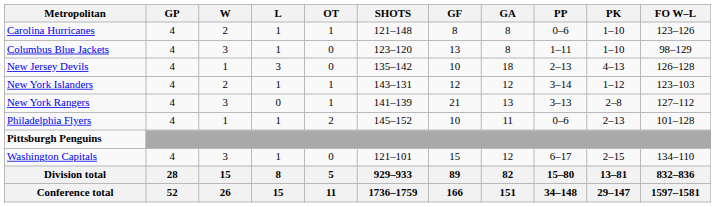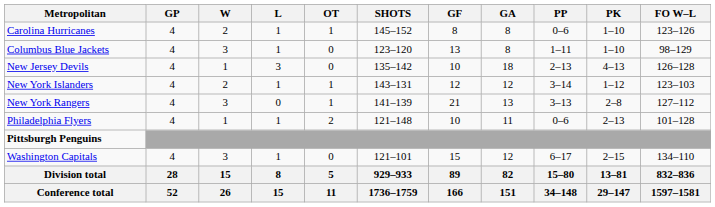 <table class="wikitable" style="text-align:center; width:65em; font-size:85%;">
 <tr>
 <th width="20%">Metropolitan</th>
 <th width="7.5%">GP</th>
 <th width="7.5%">W</th>
 <th width="7.5%">L</th>
 <th width="7.5%">OT</th>
 <th width="10%">SHOTS</th>
 <th width="7.5%">GF</th>
 <th width="7.5%">GA</th>
 <th width="7.5%">PP</th>
 <th width="7.5%">PK</th>
 <th width="10%">FO W–L</th>
 </tr>
 <tr>
 <td align=left><a href='#'>Carolina Hurricanes</a></td>
 <td>4</td>
 <td>2</td>
 <td>1</td>
 <td>1</td>
-<td>121–148</td>
+<td>145–152</td>
 <td>8</td>
 <td>8</td>
 <td>0–6</td>
 <td>1–10</td>
 <td>123–126</td>
 </tr>
 <tr>
 <td align=left><a href='#'>Columbus Blue Jackets</a></td>
 <td>4</td>
 <td>3</td>
 <td>1</td>
 <td>0</td>
 <td>123–120</td>
 <td>13</td>
 <td>8</td>
 <td>1–11</td>
 <td>1–10</td>
 <td>98–129</td>
 </tr>
 <tr>
 <td align=left><a href='#'>New Jersey Devils</a></td>
 <td>4</td>
 <td>1</td>
 <td>3</td>
 <td>0</td>
 <td>135–142</td>
 <td>10</td>
 <td>18</td>
 <td>2–13</td>
 <td>4–13</td>
 <td>126–128</td>
 </tr>
 <tr>
 <td align=left><a href='#'>New York Islanders</a></td>
 <td>4</td>
 <td>2</td>
 <td>1</td>
 <td>1</td>
 <td>143–131</td>
 <td>12</td>
 <td>12</td>
 <td>3–14</td>
 <td>1–12</td>
 <td>123–103</td>
 </tr>
 <tr>
 <td align=left><a href='#'>New York Rangers</a></td>
 <td>4</td>
 <td>3</td>
 <td>0</td>
 <td>1</td>
 <td>141–139</td>
 <td>21</td>
 <td>13</td>
 <td>3–13</td>
 <td>2–8</td>
 <td>127–112</td>
 </tr>
 <tr>
 <td align=left><a href='#'>Philadelphia Flyers</a></td>
 <td>4</td>
 <td>1</td>
 <td>1</td>
 <td>2</td>
-<td>145–152</td>
+<td>121–148</td>
 <td>10</td>
 <td>11</td>
 <td>0–6</td>
 <td>2–13</td>
 <td>101–128</td>
 </tr>
 <tr>
 <td align=left><strong>Pittsburgh Penguins</strong></td>
 <td style="background:darkgray;" colspan=10></td>
 </tr>
 <tr>
 <td align=left><a href='#'>Washington Capitals</a></td>
 <td>4</td>
 <td>3</td>
 <td>1</td>
 <td>0</td>
 <td>121–101</td>
 <td>15</td>
 <td>12</td>
 <td>6–17</td>
 <td>2–15</td>
 <td>134–110</td>
 </tr>
 <tr>
 <th>Division total</th>
 <th>28</th>
 <th>15</th>
 <th>8</th>
 <th>5</th>
 <th>929–933</th>
 <th>89</th>
 <th>82</th>
 <th>15–80</th>
 <th>13–81</th>
 <th>832–836</th>
 </tr>
 <tr>
 <th>Conference total</th>
 <th>52</th>
 <th>26</th>
 <th>15</th>
 <th>11</th>
 <th>1736–1759</th>
 <th>166</th>
 <th>151</th>
 <th>34–148</th>
 <th>29–147</th>
 <th>1597–1581</th>
 </tr>
 </table>
